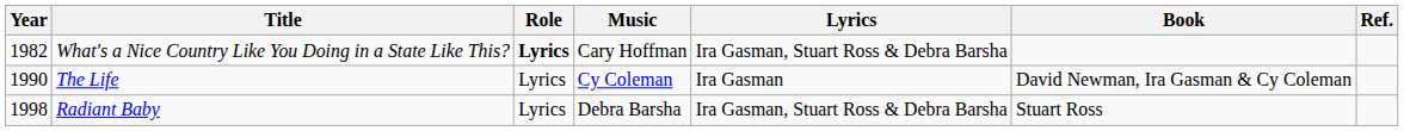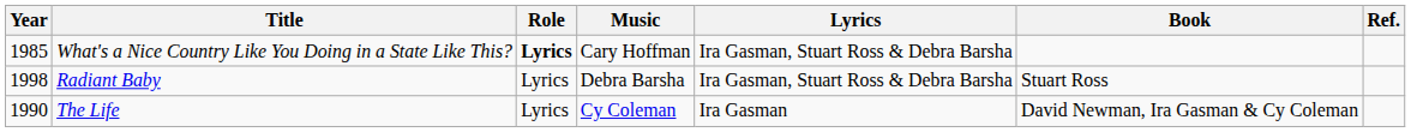 <table class="wikitable">
 <tr>
 <th>Year</th>
 <th>Title</th>
 <th>Role</th>
 <th>Music</th>
 <th>Lyrics</th>
 <th>Book</th>
 <th>Ref.</th>
 </tr>
 <tr>
-<td>1982</td>
+<td>1985</td>
 <td><em>What's a Nice Country Like You Doing in a State Like This?</em></td>
 <td><strong>Lyrics</strong></td>
 <td>Cary Hoffman</td>
 <td>Ira Gasman, Stuart Ross & Debra Barsha</td>
+<td></td>
+</tr>
+<tr>
+<td>1998</td>
+<td><em><a href='#'>Radiant Baby</a></em></td>
+<td>Lyrics</td>
+<td>Debra Barsha</td>
+<td>Ira Gasman, Stuart Ross & Debra Barsha</td>
+<td>Stuart Ross</td>
 <td></td>
 </tr>
 <tr>
 <td>1990</td>
 <td><em><a href='#'>The Life</a></em></td>
 <td>Lyrics</td>
 <td><a href='#'>Cy Coleman</a></td>
 <td>Ira Gasman</td>
 <td>David Newman, Ira Gasman & Cy Coleman</td>
 <td></td>
 </tr>
-<tr>
-<td>1998</td>
-<td><em><a href='#'>Radiant Baby</a></em></td>
-<td>Lyrics</td>
-<td>Debra Barsha</td>
-<td>Ira Gasman, Stuart Ross & Debra Barsha</td>
-<td>Stuart Ross</td>
-<td></td>
-</tr>
 </table>
